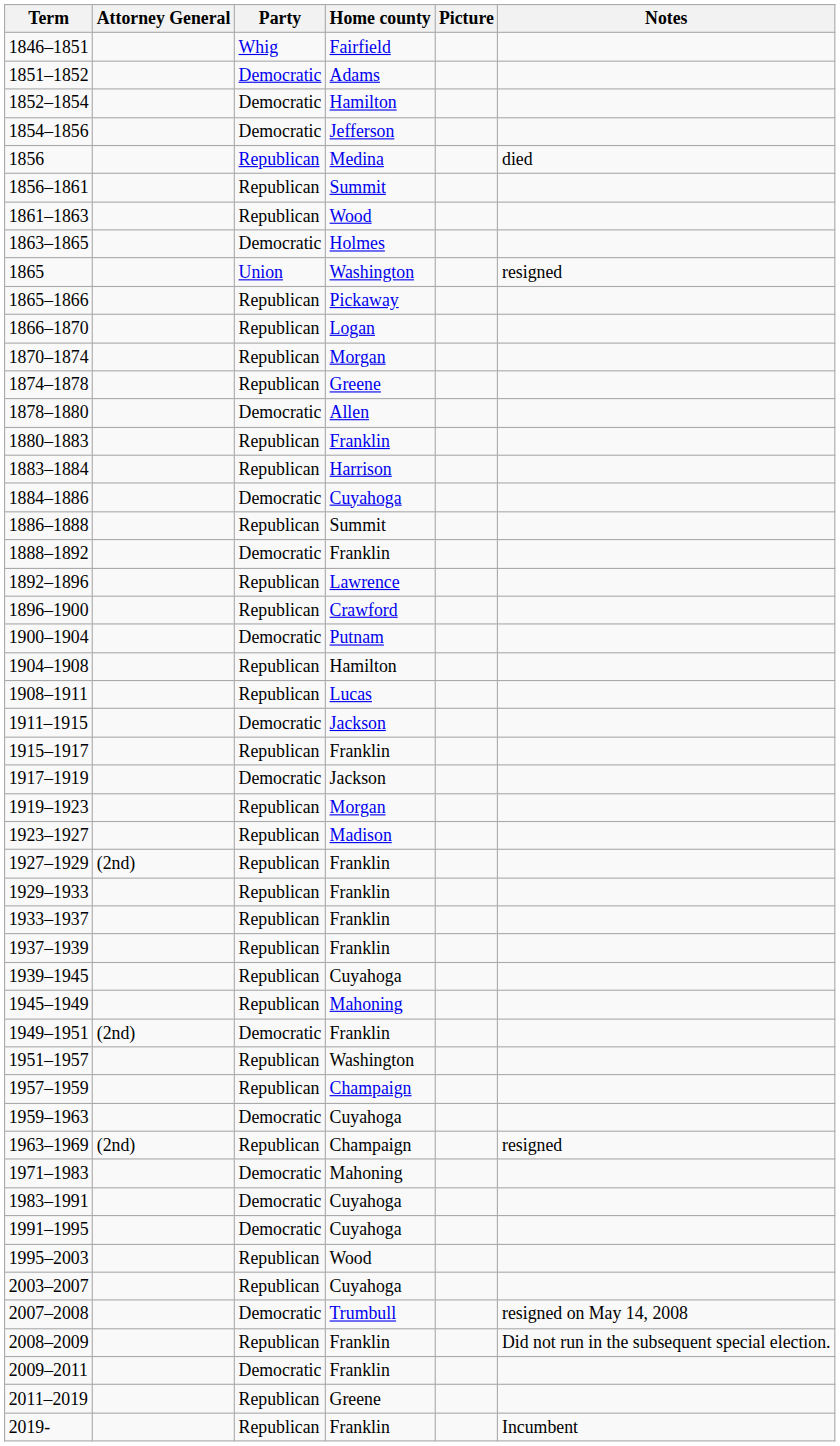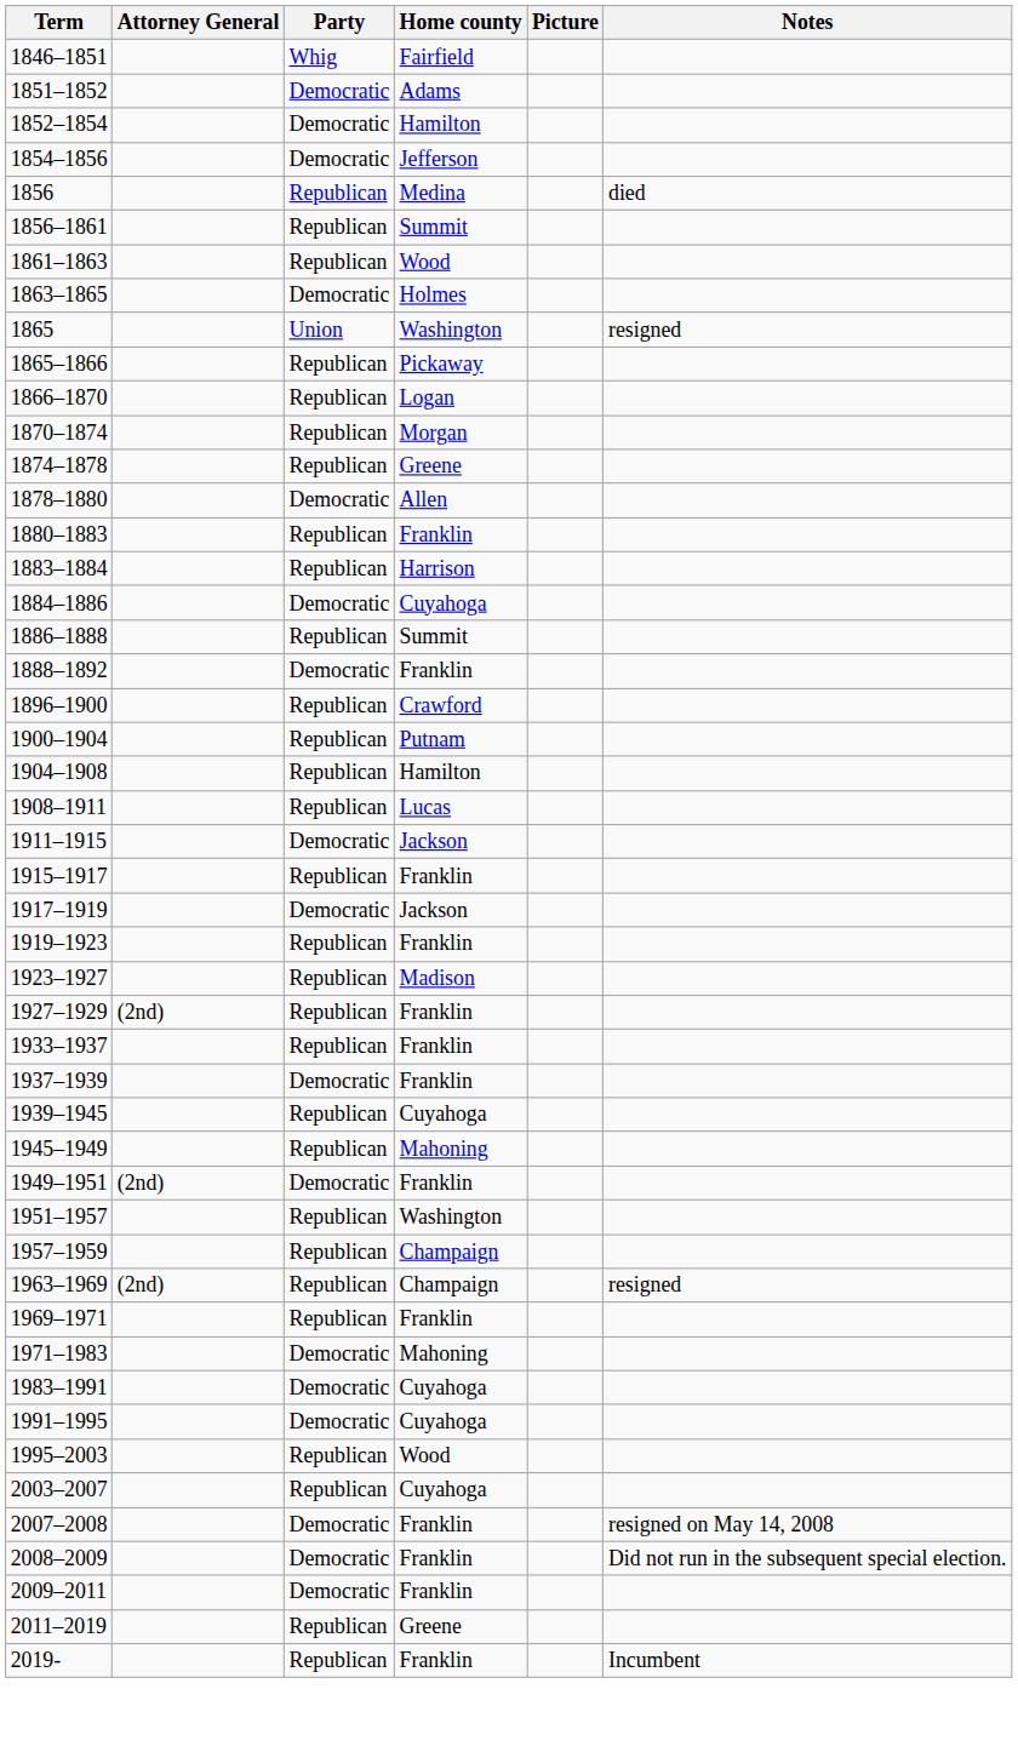 <table class="wikitable sortable">
 <tr>
 <th>Term</th>
 <th>Attorney General</th>
 <th>Party</th>
 <th>Home county</th>
 <th>Picture</th>
 <th>Notes</th>
 </tr>
 <tr>
 <td>1846–1851</td>
 <td></td>
 <td><a href='#'>Whig</a></td>
 <td><a href='#'>Fairfield</a></td>
 <td></td>
 <td> </td>
 </tr>
 <tr>
 <td>1851–1852</td>
 <td></td>
 <td><a href='#'>Democratic</a></td>
 <td><a href='#'>Adams</a></td>
 <td> </td>
 <td> </td>
 </tr>
 <tr>
 <td>1852–1854</td>
 <td></td>
 <td>Democratic</td>
 <td><a href='#'>Hamilton</a></td>
 <td></td>
 <td> </td>
 </tr>
 <tr>
 <td>1854–1856</td>
 <td></td>
 <td>Democratic</td>
 <td><a href='#'>Jefferson</a></td>
 <td></td>
 <td> </td>
 </tr>
 <tr>
 <td>1856</td>
 <td></td>
 <td><a href='#'>Republican</a></td>
 <td><a href='#'>Medina</a></td>
 <td></td>
 <td>died</td>
 </tr>
 <tr>
 <td>1856–1861</td>
 <td></td>
 <td>Republican</td>
 <td><a href='#'>Summit</a></td>
 <td></td>
 <td> </td>
 </tr>
 <tr>
 <td>1861–1863</td>
 <td></td>
 <td>Republican</td>
 <td><a href='#'>Wood</a></td>
 <td></td>
 <td> </td>
 </tr>
 <tr>
 <td>1863–1865</td>
 <td></td>
 <td>Democratic</td>
 <td><a href='#'>Holmes</a></td>
 <td></td>
 <td> </td>
 </tr>
 <tr>
 <td>1865</td>
 <td></td>
 <td><a href='#'>Union</a></td>
 <td><a href='#'>Washington</a></td>
 <td></td>
 <td>resigned</td>
 </tr>
 <tr>
 <td>1865–1866</td>
 <td></td>
 <td>Republican</td>
 <td><a href='#'>Pickaway</a></td>
 <td></td>
 <td> </td>
 </tr>
 <tr>
 <td>1866–1870</td>
 <td></td>
 <td>Republican</td>
 <td><a href='#'>Logan</a></td>
 <td></td>
 <td> </td>
 </tr>
 <tr>
 <td>1870–1874</td>
 <td></td>
 <td>Republican</td>
 <td><a href='#'>Morgan</a></td>
 <td></td>
 <td> </td>
 </tr>
 <tr>
 <td>1874–1878</td>
 <td></td>
 <td>Republican</td>
 <td><a href='#'>Greene</a></td>
 <td></td>
 <td> </td>
 </tr>
 <tr>
 <td>1878–1880</td>
 <td></td>
 <td>Democratic</td>
 <td><a href='#'>Allen</a></td>
 <td></td>
 <td> </td>
 </tr>
 <tr>
 <td>1880–1883</td>
 <td></td>
 <td>Republican</td>
 <td><a href='#'>Franklin</a></td>
 <td></td>
 <td> </td>
 </tr>
 <tr>
 <td>1883–1884</td>
 <td></td>
 <td>Republican</td>
 <td><a href='#'>Harrison</a></td>
 <td></td>
 <td> </td>
 </tr>
 <tr>
 <td>1884–1886</td>
 <td></td>
 <td>Democratic</td>
 <td><a href='#'>Cuyahoga</a></td>
 <td></td>
 <td> </td>
 </tr>
 <tr>
 <td>1886–1888</td>
 <td></td>
 <td>Republican</td>
 <td>Summit</td>
 <td></td>
 <td> </td>
 </tr>
 <tr>
 <td>1888–1892</td>
 <td></td>
 <td>Democratic</td>
 <td>Franklin</td>
 <td></td>
 <td> </td>
 </tr>
 <tr>
-<td>1892–1896</td>
-<td></td>
-<td>Republican</td>
-<td><a href='#'>Lawrence</a></td>
-<td></td>
-<td> </td>
-</tr>
-<tr>
 <td>1896–1900</td>
 <td></td>
 <td>Republican</td>
 <td><a href='#'>Crawford</a></td>
 <td></td>
 <td> </td>
 </tr>
 <tr>
 <td>1900–1904</td>
 <td></td>
-<td>Democratic</td>
+<td>Republican</td>
 <td><a href='#'>Putnam</a></td>
 <td></td>
 <td> </td>
 </tr>
 <tr>
 <td>1904–1908</td>
 <td></td>
 <td>Republican</td>
 <td>Hamilton</td>
 <td></td>
 <td> </td>
 </tr>
 <tr>
 <td>1908–1911</td>
 <td></td>
 <td>Republican</td>
 <td><a href='#'>Lucas</a></td>
 <td></td>
 <td> </td>
 </tr>
 <tr>
 <td>1911–1915</td>
 <td></td>
 <td>Democratic</td>
 <td><a href='#'>Jackson</a></td>
 <td></td>
 <td> </td>
 </tr>
 <tr>
 <td>1915–1917</td>
 <td></td>
 <td>Republican</td>
 <td>Franklin</td>
 <td></td>
 <td> </td>
 </tr>
 <tr>
 <td>1917–1919</td>
 <td></td>
 <td>Democratic</td>
 <td>Jackson</td>
 <td></td>
 <td> </td>
 </tr>
 <tr>
 <td>1919–1923</td>
 <td></td>
 <td>Republican</td>
-<td><a href='#'>Morgan</a></td>
+<td>Franklin</td>
 <td></td>
 <td> </td>
 </tr>
 <tr>
 <td>1923–1927</td>
 <td></td>
 <td>Republican</td>
 <td><a href='#'>Madison</a></td>
 <td></td>
 <td> </td>
 </tr>
 <tr>
 <td>1927–1929</td>
 <td> (2nd)</td>
 <td>Republican</td>
 <td>Franklin</td>
 <td></td>
 <td> </td>
 </tr>
 <tr>
-<td>1929–1933</td>
-<td></td>
-<td>Republican</td>
-<td>Franklin</td>
-<td></td>
-<td> </td>
-</tr>
-<tr>
 <td>1933–1937</td>
 <td></td>
 <td>Republican</td>
 <td>Franklin</td>
 <td></td>
 <td> </td>
 </tr>
 <tr>
 <td>1937–1939</td>
 <td></td>
-<td>Republican</td>
+<td>Democratic</td>
 <td>Franklin</td>
 <td></td>
 <td> </td>
 </tr>
 <tr>
 <td>1939–1945</td>
 <td></td>
 <td>Republican</td>
 <td>Cuyahoga</td>
 <td></td>
 <td> </td>
 </tr>
 <tr>
 <td>1945–1949</td>
 <td></td>
 <td>Republican</td>
 <td><a href='#'>Mahoning</a></td>
 <td></td>
 <td> </td>
 </tr>
 <tr>
 <td>1949–1951</td>
 <td> (2nd)</td>
 <td>Democratic</td>
 <td>Franklin</td>
 <td></td>
 <td> </td>
 </tr>
 <tr>
 <td>1951–1957</td>
 <td></td>
 <td>Republican</td>
 <td>Washington</td>
 <td></td>
 <td> </td>
 </tr>
 <tr>
 <td>1957–1959</td>
 <td></td>
 <td>Republican</td>
 <td><a href='#'>Champaign</a></td>
 <td></td>
 <td> </td>
 </tr>
 <tr>
-<td>1959–1963</td>
-<td></td>
-<td>Democratic</td>
-<td>Cuyahoga</td>
-<td></td>
-<td> </td>
-</tr>
-<tr>
 <td>1963–1969</td>
 <td> (2nd)</td>
 <td>Republican</td>
 <td>Champaign</td>
 <td></td>
 <td>resigned</td>
+</tr>
+<tr>
+<td>1969–1971</td>
+<td></td>
+<td>Republican</td>
+<td>Franklin</td>
+<td></td>
+<td> </td>
 </tr>
 <tr>
 <td>1971–1983</td>
 <td></td>
 <td>Democratic</td>
 <td>Mahoning</td>
 <td></td>
 <td> </td>
 </tr>
 <tr>
 <td>1983–1991</td>
 <td></td>
 <td>Democratic</td>
 <td>Cuyahoga</td>
 <td></td>
 <td> </td>
 </tr>
 <tr>
 <td>1991–1995</td>
 <td></td>
 <td>Democratic</td>
 <td>Cuyahoga</td>
 <td></td>
 <td> </td>
 </tr>
 <tr>
 <td>1995–2003</td>
 <td></td>
 <td>Republican</td>
 <td>Wood</td>
 <td></td>
 <td> </td>
 </tr>
 <tr>
 <td>2003–2007</td>
 <td></td>
 <td>Republican</td>
 <td>Cuyahoga</td>
 <td></td>
 <td> </td>
 </tr>
 <tr>
 <td>2007–2008</td>
 <td></td>
 <td>Democratic</td>
-<td><a href='#'>Trumbull</a></td>
+<td>Franklin</td>
 <td></td>
 <td>resigned on May 14, 2008</td>
 </tr>
 <tr>
 <td>2008–2009</td>
 <td></td>
-<td>Republican</td>
+<td>Democratic</td>
 <td>Franklin</td>
 <td></td>
 <td>Did not run in the subsequent special election.</td>
 </tr>
 <tr>
 <td>2009–2011</td>
 <td></td>
 <td>Democratic</td>
 <td>Franklin</td>
 <td></td>
 <td> </td>
 </tr>
 <tr>
 <td>2011–2019</td>
 <td></td>
 <td>Republican</td>
 <td>Greene</td>
 <td></td>
 <td> </td>
 </tr>
 <tr>
 <td>2019-</td>
 <td></td>
 <td>Republican</td>
 <td>Franklin</td>
 <td></td>
 <td>Incumbent</td>
 </tr>
 </table>
